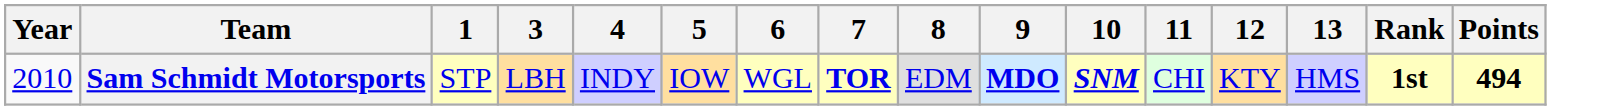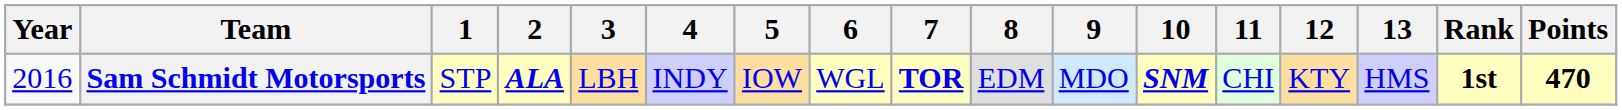 <table class="wikitable" style="text-align:center; font-size:85%">
 <tr>
 <th>Year</th>
 <th>Team</th>
 <th>1</th>
+<th>2</th>
 <th>3</th>
 <th>4</th>
 <th>5</th>
 <th>6</th>
 <th>7</th>
 <th>8</th>
 <th>9</th>
 <th>10</th>
 <th>11</th>
 <th>12</th>
 <th>13</th>
 <th>Rank</th>
 <th>Points</th>
 </tr>
 <tr>
-<td><a href='#'>2010</a></td>
+<td><a href='#'>2016</a></td>
 <th nowrap><a href='#'>Sam Schmidt Motorsports</a></th>
 <td style="background:#FFFFBF;"><a href='#'>STP</a><br></td>
+<td style="background:#FFFFBF;"><strong><em><a href='#'>ALA</a></em></strong><br></td>
 <td style="background:#FFDF9F;"><a href='#'>LBH</a><br></td>
 <td style="background:#CFCFFF;"><a href='#'>INDY</a><br></td>
 <td style="background:#FFDF9F;"><a href='#'>IOW</a><br></td>
 <td style="background:#FFFFBF;"><a href='#'>WGL</a><br></td>
 <td style="background:#FFFFBF;"><strong><a href='#'>TOR</a></strong><br></td>
 <td style="background:#DFDFDF;"><a href='#'>EDM</a><br></td>
-<td style="background:#CFEAFF;"><strong><a href='#'>MDO</a><br></strong></td>
+<td style="background:#CFEAFF;"><a href='#'>MDO</a><br></td>
 <td style="background:#FFFFBF;"><strong><em><a href='#'>SNM</a></em></strong><br></td>
 <td style="background:#DFFFDF;"><a href='#'>CHI</a><br></td>
 <td style="background:#FFDF9F;"><a href='#'>KTY</a><br></td>
 <td style="background:#CFCFFF;"><a href='#'>HMS</a><br></td>
 <th style="background:#FFFFBF;">1st</th>
-<th style="background:#FFFFBF;">494</th>
+<th style="background:#FFFFBF;">470</th>
 </tr>
 </table>
